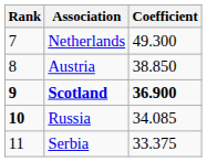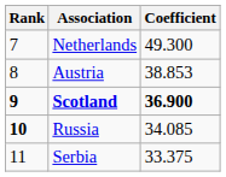 <table class="wikitable floatright" style="font-size:97%">
 <tr style="font-size: 88%;">
 <th>Rank</th>
 <th>Association</th>
 <th>Coefficient</th>
 </tr>
 <tr>
 <td> 7</td>
 <td> <a href='#'>Netherlands</a></td>
 <td>49.300</td>
 </tr>
 <tr>
 <td> 8</td>
 <td> <a href='#'>Austria</a></td>
-<td>38.850</td>
+<td>38.853</td>
 </tr>
 <tr>
 <td><strong> 9</strong></td>
 <td><strong> <a href='#'>Scotland</a></strong></td>
 <td><strong>36.900</strong></td>
 </tr>
 <tr>
 <td><strong> 10</strong></td>
 <td> <a href='#'>Russia</a></td>
 <td>34.085</td>
 </tr>
 <tr>
 <td> 11</td>
 <td> <a href='#'>Serbia</a></td>
 <td>33.375</td>
 </tr>
 </table>
